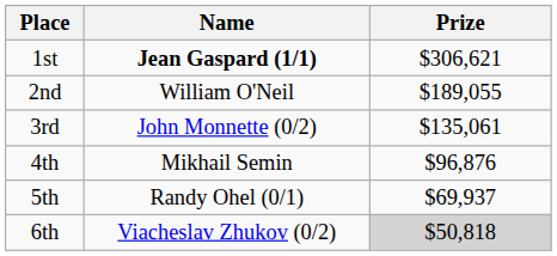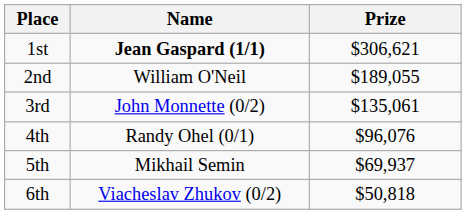 <table class="wikitable">
 <tr>
 <th width="50">Place</th>
 <th width="200">Name</th>
 <th width="125">Prize</th>
 </tr>
 <tr>
 <td align = "center">1st</td>
 <td align = "center"><strong>Jean Gaspard (1/1)</strong></td>
 <td align = "center">$306,621</td>
 </tr>
 <tr>
 <td align = "center">2nd</td>
 <td align = "center">William O'Neil</td>
 <td align = "center">$189,055</td>
 </tr>
 <tr>
 <td align = "center">3rd</td>
 <td align = "center"><a href='#'>John Monnette</a> (0/2)</td>
 <td align = "center">$135,061</td>
 </tr>
 <tr>
 <td align = "center">4th</td>
-<td align = "center">Mikhail Semin</td>
-<td align = "center">$96,876</td>
+<td align = "center">Randy Ohel (0/1)</td>
+<td align = "center">$96,076</td>
 </tr>
 <tr>
 <td align = "center">5th</td>
-<td align = "center">Randy Ohel (0/1)</td>
+<td align = "center">Mikhail Semin</td>
 <td align = "center">$69,937</td>
 </tr>
 <tr>
 <td align = "center">6th</td>
 <td align = "center"><a href='#'>Viacheslav Zhukov</a> (0/2)</td>
-<td align = "center" style="background: lightgrey;">$50,818</td>
+<td align = "center">$50,818</td>
 </tr>
 </table>
